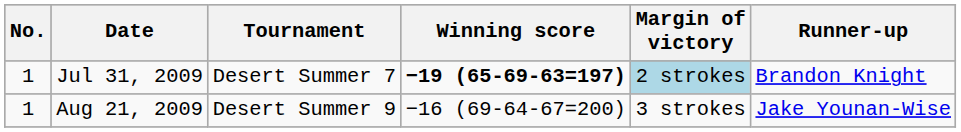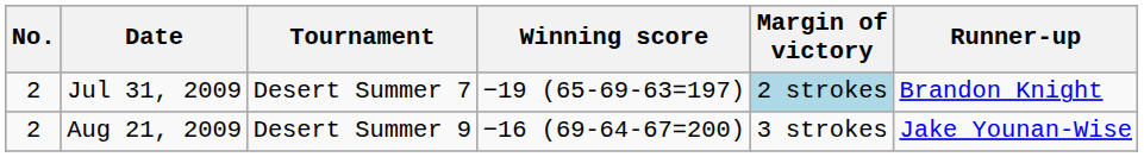 <table class="wikitable" style="font-size:95%;">
 <tr>
 <th>No.</th>
 <th>Date</th>
 <th>Tournament</th>
 <th>Winning score</th>
 <th>Margin of<br>victory</th>
 <th>Runner-up</th>
 </tr>
 <tr>
-<td align=center>1</td>
+<td align=center>2</td>
 <td align=right>Jul 31, 2009</td>
 <td>Desert Summer 7</td>
-<td><strong>−19 (65-69-63=197)</strong></td>
+<td>−19 (65-69-63=197)</td>
 <td style="background: lightblue;">2 strokes</td>
 <td> <a href='#'>Brandon Knight</a></td>
 </tr>
 <tr>
-<td align=center>1</td>
+<td align=center>2</td>
 <td align=right>Aug 21, 2009</td>
 <td>Desert Summer 9</td>
 <td>−16 (69-64-67=200)</td>
 <td>3 strokes</td>
 <td> <a href='#'>Jake Younan-Wise</a></td>
 </tr>
 </table>
